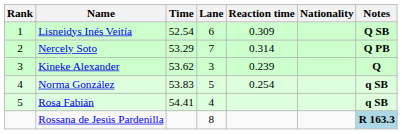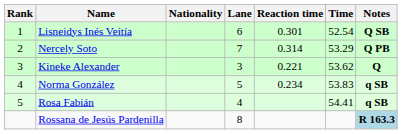 <table class="wikitable sortable" style="text-align:center">
 <tr>
 <th>Rank</th>
 <th>Name</th>
-<th>Time</th>
+<th>Nationality</th>
 <th>Lane</th>
 <th>Reaction time</th>
-<th>Nationality</th>
+<th>Time</th>
 <th>Notes</th>
 </tr>
 <tr bgcolor=ccffcc>
 <td>1</td>
 <td align=left><a href='#'>Lisneidys Inés Veitía</a></td>
+<td align=left></td>
+<td>6</td>
+<td>0.301</td>
 <td>52.54</td>
-<td>6</td>
-<td>0.309</td>
-<td align=left></td>
 <td><strong>Q SB</strong></td>
 </tr>
 <tr bgcolor=ccffcc>
 <td>2</td>
 <td align=left><a href='#'>Nercely Soto</a></td>
-<td>53.29</td>
+<td align=left></td>
 <td>7</td>
 <td>0.314</td>
-<td align=left></td>
+<td>53.29</td>
 <td><strong>Q PB</strong></td>
 </tr>
 <tr bgcolor=ccffcc>
 <td>3</td>
 <td align=left><a href='#'>Kineke Alexander</a></td>
+<td align=left></td>
+<td>3</td>
+<td>0.221</td>
 <td>53.62</td>
-<td>3</td>
-<td>0.239</td>
-<td align=left></td>
 <td><strong>Q</strong></td>
 </tr>
 <tr bgcolor=ddffdd>
 <td>4</td>
 <td align=left><a href='#'>Norma González</a></td>
+<td align=left></td>
+<td>5</td>
+<td>0.234</td>
 <td>53.83</td>
-<td>5</td>
-<td>0.254</td>
-<td align=left></td>
 <td><strong>q SB</strong></td>
 </tr>
 <tr bgcolor=ddffdd>
 <td>5</td>
 <td align=left><a href='#'>Rosa Fabián</a></td>
-<td>54.41</td>
+<td align=left></td>
 <td>4</td>
 <td></td>
-<td align=left></td>
+<td>54.41</td>
 <td><strong>q   SB</strong></td>
 </tr>
 <tr>
 <td></td>
 <td align=left><a href='#'>Rossana de Jesús Pardenilla</a></td>
-<td></td>
+<td align=left></td>
 <td>8</td>
 <td></td>
-<td align=left></td>
+<td></td>
 <td style="background: lightblue;"><strong>R 163.3</strong></td>
 </tr>
 </table>
